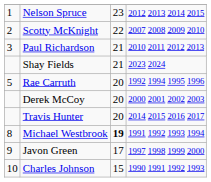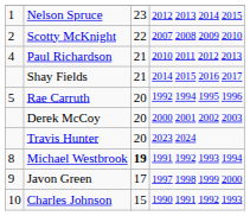 <table class="wikitable">
 <tr>
 </tr>
 <tr>
 <td>1</td>
 <td><a href='#'>Nelson Spruce</a></td>
 <td>23</td>
 <td style="font-size:80%;"><a href='#'>2012</a> <a href='#'>2013</a> <a href='#'>2014</a> <a href='#'>2015</a></td>
 </tr>
 <tr>
 <td>2</td>
 <td><a href='#'>Scotty McKnight</a></td>
 <td>22</td>
 <td style="font-size:80%;"><a href='#'>2007</a> <a href='#'>2008</a> <a href='#'>2009</a> <a href='#'>2010</a></td>
 </tr>
 <tr>
-<td>3</td>
+<td>4</td>
 <td><a href='#'>Paul Richardson</a></td>
 <td>21</td>
 <td style="font-size:80%;"><a href='#'>2010</a> <a href='#'>2011</a> <a href='#'>2012</a> <a href='#'>2013</a></td>
 </tr>
 <tr>
 <td></td>
 <td>Shay Fields</td>
 <td>21</td>
-<td style="font-size:80%;"><a href='#'>2023</a> <a href='#'>2024</a></td>
+<td style="font-size:80%;"><a href='#'>2014</a> <a href='#'>2015</a> <a href='#'>2016</a> <a href='#'>2017</a></td>
 </tr>
 <tr>
 <td>5</td>
 <td><a href='#'>Rae Carruth</a></td>
 <td>20</td>
 <td style="font-size:80%;"><a href='#'>1992</a> <a href='#'>1994</a> <a href='#'>1995</a> <a href='#'>1996</a></td>
 </tr>
 <tr>
 <td></td>
 <td>Derek McCoy</td>
 <td>20</td>
 <td style="font-size:80%;"><a href='#'>2000</a> <a href='#'>2001</a> <a href='#'>2002</a> <a href='#'>2003</a></td>
 </tr>
 <tr>
 <td></td>
 <td><a href='#'>Travis Hunter</a></td>
 <td>20</td>
-<td style="font-size:80%;"><a href='#'>2014</a> <a href='#'>2015</a> <a href='#'>2016</a> <a href='#'>2017</a></td>
+<td style="font-size:80%;"><a href='#'>2023</a> <a href='#'>2024</a></td>
 </tr>
 <tr>
 <td>8</td>
 <td><a href='#'>Michael Westbrook</a></td>
 <td><strong>19</strong></td>
 <td style="font-size:80%;"><a href='#'>1991</a> <a href='#'>1992</a> <a href='#'>1993</a> <a href='#'>1994</a></td>
 </tr>
 <tr>
 <td>9</td>
 <td>Javon Green</td>
 <td>17</td>
 <td style="font-size:80%;"><a href='#'>1997</a> <a href='#'>1998</a> <a href='#'>1999</a> <a href='#'>2000</a></td>
 </tr>
 <tr>
 <td>10</td>
 <td><a href='#'>Charles Johnson</a></td>
 <td>15</td>
 <td style="font-size:80%;"><a href='#'>1990</a> <a href='#'>1991</a> <a href='#'>1992</a> <a href='#'>1993</a></td>
 </tr>
 </table>
